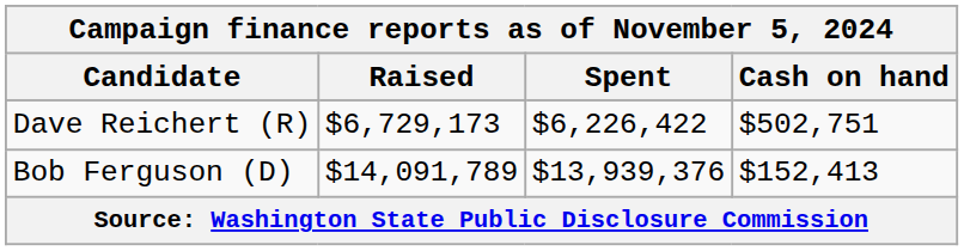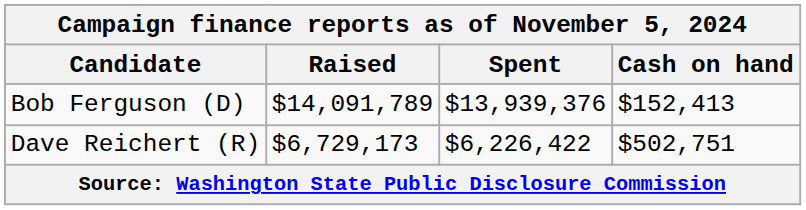 <table class="wikitable sortable">
 <tr>
 <th colspan=4>Campaign finance reports as of November 5, 2024</th>
 </tr>
 <tr style="text-align:center;">
 <th>Candidate</th>
 <th>Raised</th>
 <th>Spent</th>
 <th>Cash on hand</th>
 </tr>
 <tr>
+<td>Bob Ferguson (D)</td>
+<td>$14,091,789</td>
+<td>$13,939,376</td>
+<td>$152,413</td>
+</tr>
+<tr>
 <td>Dave Reichert (R)</td>
 <td>$6,729,173</td>
 <td>$6,226,422</td>
 <td>$502,751</td>
 </tr>
 <tr>
-<td>Bob Ferguson (D)</td>
-<td>$14,091,789</td>
-<td>$13,939,376</td>
-<td>$152,413</td>
-</tr>
-<tr>
 <th colspan="4"><small>Source: <a href='#'>Washington State Public Disclosure Commission</a></small></th>
 </tr>
 </table>
